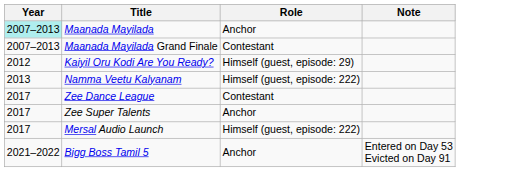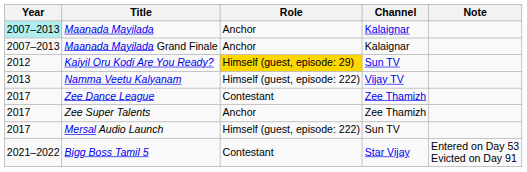 <table class="wikitable">
 <tr style="background:#ccc; text-align:center;">
 <th>Year</th>
 <th>Title</th>
 <th>Role</th>
+<th>Channel</th>
 <th>Note</th>
 </tr>
 <tr>
 <td style="background: paleturquoise;">2007–2013</td>
 <td><em><a href='#'>Maanada Mayilada</a></em></td>
 <td>Anchor</td>
+<td><a href='#'>Kalaignar</a></td>
 <td></td>
 </tr>
 <tr>
 <td>2007–2013</td>
 <td><em><a href='#'>Maanada Mayilada</a></em> Grand Finale</td>
-<td>Contestant</td>
+<td>Anchor</td>
+<td>Kalaignar</td>
 <td></td>
 </tr>
 <tr>
 <td>2012</td>
 <td><em><a href='#'>Kaiyil Oru Kodi Are You Ready?</a></em></td>
-<td>Himself (guest, episode: 29)</td>
+<td style="background: gold;">Himself (guest, episode: 29)</td>
+<td><a href='#'>Sun TV</a></td>
 <td></td>
 </tr>
 <tr>
 <td>2013</td>
 <td><em><a href='#'>Namma Veetu Kalyanam</a></em></td>
 <td>Himself (guest, episode: 222)</td>
+<td><a href='#'>Vijay TV</a></td>
 <td></td>
 </tr>
 <tr>
 <td>2017</td>
 <td><em><a href='#'>Zee Dance League</a></em></td>
 <td>Contestant</td>
+<td><a href='#'>Zee Thamizh</a></td>
 <td></td>
 </tr>
 <tr>
 <td>2017</td>
 <td><em>Zee Super Talents</em></td>
 <td>Anchor</td>
+<td>Zee Thamizh</td>
 <td></td>
 </tr>
 <tr>
 <td>2017</td>
 <td><em><a href='#'>Mersal</a> Audio Launch</em></td>
 <td>Himself (guest, episode: 222)</td>
+<td>Sun TV</td>
 <td></td>
 </tr>
 <tr>
 <td>2021–2022</td>
 <td><em><a href='#'>Bigg Boss Tamil 5</a></em></td>
-<td>Anchor</td>
+<td>Contestant</td>
+<td><a href='#'>Star Vijay</a></td>
 <td>Entered on Day 53<br>Evicted on Day 91</td>
 </tr>
 </table>
